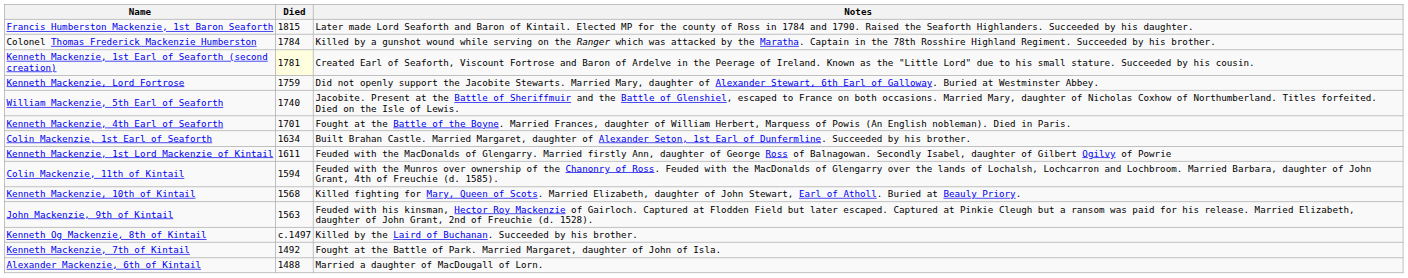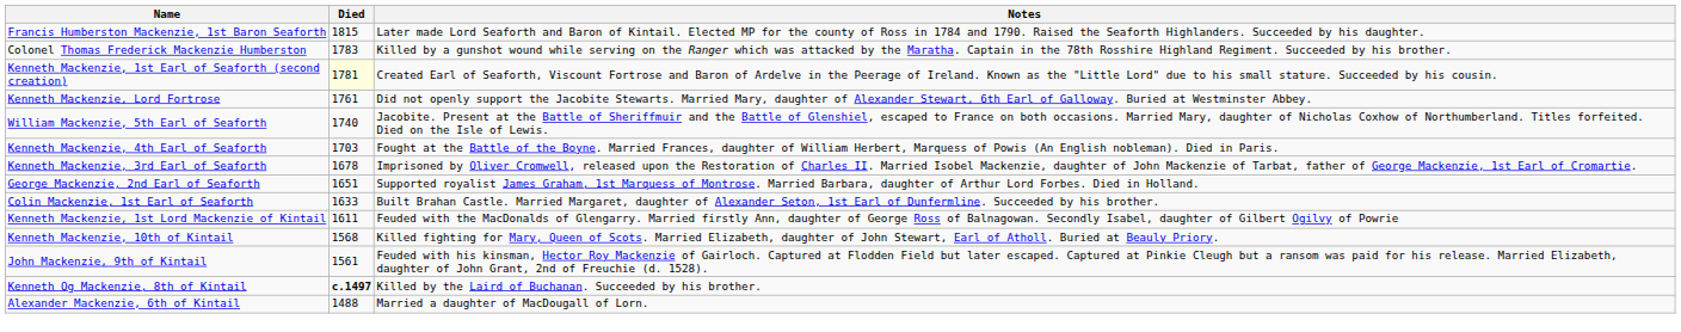 <table class="wikitable">
 <tr>
 <th>Name</th>
 <th>Died</th>
 <th>Notes</th>
 </tr>
 <tr>
 <td><a href='#'>Francis Humberston Mackenzie, 1st Baron Seaforth</a></td>
 <td>1815</td>
 <td>Later made Lord Seaforth and Baron of Kintail. Elected MP for the county of Ross in 1784 and 1790. Raised the Seaforth Highlanders. Succeeded by his daughter.</td>
 </tr>
 <tr>
 <td>Colonel <a href='#'>Thomas Frederick Mackenzie Humberston</a></td>
-<td>1784</td>
+<td>1783</td>
 <td>Killed by a gunshot wound while serving on the <em>Ranger</em> which was attacked by the <a href='#'>Maratha</a>. Captain in the 78th Rosshire Highland Regiment. Succeeded by his brother.</td>
 </tr>
 <tr>
 <td><a href='#'>Kenneth Mackenzie, 1st Earl of Seaforth (second creation)</a></td>
 <td style="background: lightyellow;">1781</td>
 <td>Created Earl of Seaforth, Viscount Fortrose and Baron of Ardelve in the Peerage of Ireland. Known as the "Little Lord" due to his small stature. Succeeded by his cousin.</td>
 </tr>
 <tr>
 <td><a href='#'>Kenneth Mackenzie, Lord Fortrose</a></td>
-<td>1759</td>
+<td>1761</td>
 <td>Did not openly support the Jacobite Stewarts. Married Mary, daughter of <a href='#'>Alexander Stewart, 6th Earl of Galloway</a>. Buried at Westminster Abbey.</td>
 </tr>
 <tr>
 <td><a href='#'>William Mackenzie, 5th Earl of Seaforth</a></td>
 <td>1740</td>
 <td>Jacobite. Present at the <a href='#'>Battle of Sheriffmuir</a> and the <a href='#'>Battle of Glenshiel</a>, escaped to France on both occasions. Married Mary, daughter of Nicholas Coxhow of Northumberland. Titles forfeited. Died on the Isle of Lewis.</td>
 </tr>
 <tr>
 <td><a href='#'>Kenneth Mackenzie, 4th Earl of Seaforth</a></td>
-<td>1701</td>
+<td>1703</td>
 <td>Fought at the <a href='#'>Battle of the Boyne</a>. Married Frances, daughter of William Herbert, Marquess of Powis (An English nobleman). Died in Paris.</td>
 </tr>
 <tr>
+<td><a href='#'>Kenneth Mackenzie, 3rd Earl of Seaforth</a></td>
+<td>1678</td>
+<td>Imprisoned by <a href='#'>Oliver Cromwell</a>, released upon the Restoration of <a href='#'>Charles II</a>. Married Isobel Mackenzie, daughter of John Mackenzie of Tarbat, father of <a href='#'>George Mackenzie, 1st Earl of Cromartie</a>.</td>
+</tr>
+<tr>
+<td><a href='#'>George Mackenzie, 2nd Earl of Seaforth</a></td>
+<td>1651</td>
+<td>Supported royalist <a href='#'>James Graham, 1st Marquess of Montrose</a>. Married Barbara, daughter of Arthur Lord Forbes. Died in Holland.</td>
+</tr>
+<tr>
 <td><a href='#'>Colin Mackenzie, 1st Earl of Seaforth</a></td>
-<td>1634</td>
+<td>1633</td>
 <td>Built Brahan Castle. Married Margaret, daughter of <a href='#'>Alexander Seton, 1st Earl of Dunfermline</a>. Succeeded by his brother.</td>
 </tr>
 <tr>
 <td><a href='#'>Kenneth Mackenzie, 1st Lord Mackenzie of Kintail</a></td>
 <td>1611</td>
 <td>Feuded with the MacDonalds of Glengarry. Married firstly Ann, daughter of George <a href='#'>Ross</a> of Balnagowan. Secondly Isabel, daughter of Gilbert <a href='#'>Ogilvy</a> of Powrie</td>
 </tr>
 <tr>
-<td><a href='#'>Colin Mackenzie, 11th of Kintail</a></td>
-<td>1594</td>
-<td>Feuded with the Munros over ownership of the <a href='#'>Chanonry of Ross</a>. Feuded with the MacDonalds of Glengarry over the lands of Lochalsh, Lochcarron and Lochbroom. Married Barbara, daughter of John Grant, 4th of Freuchie (d. 1585).</td>
-</tr>
-<tr>
 <td><a href='#'>Kenneth Mackenzie, 10th of Kintail</a></td>
 <td>1568</td>
 <td>Killed fighting for <a href='#'>Mary, Queen of Scots</a>. Married Elizabeth, daughter of John Stewart, <a href='#'>Earl of Atholl</a>. Buried at <a href='#'>Beauly Priory</a>.</td>
 </tr>
 <tr>
 <td><a href='#'>John Mackenzie, 9th of Kintail</a></td>
-<td>1563</td>
+<td>1561</td>
 <td>Feuded with his kinsman, <a href='#'>Hector Roy Mackenzie</a> of Gairloch. Captured at Flodden Field but later escaped. Captured at Pinkie Cleugh but a ransom was paid for his release. Married Elizabeth, daughter of John Grant, 2nd of Freuchie (d. 1528).</td>
 </tr>
 <tr>
 <td><a href='#'>Kenneth Og Mackenzie, 8th of Kintail</a></td>
-<td>c.1497</td>
+<td><strong>c.1497</strong></td>
 <td>Killed by the <a href='#'>Laird of Buchanan</a>. Succeeded by his brother.</td>
-</tr>
-<tr>
-<td><a href='#'>Kenneth Mackenzie, 7th of Kintail</a></td>
-<td>1492</td>
-<td>Fought at the Battle of Park. Married Margaret, daughter of John of Isla.</td>
 </tr>
 <tr>
 <td><a href='#'>Alexander Mackenzie, 6th of Kintail</a></td>
 <td>1488</td>
 <td>Married a daughter of MacDougall of Lorn.</td>
 </tr>
 </table>
